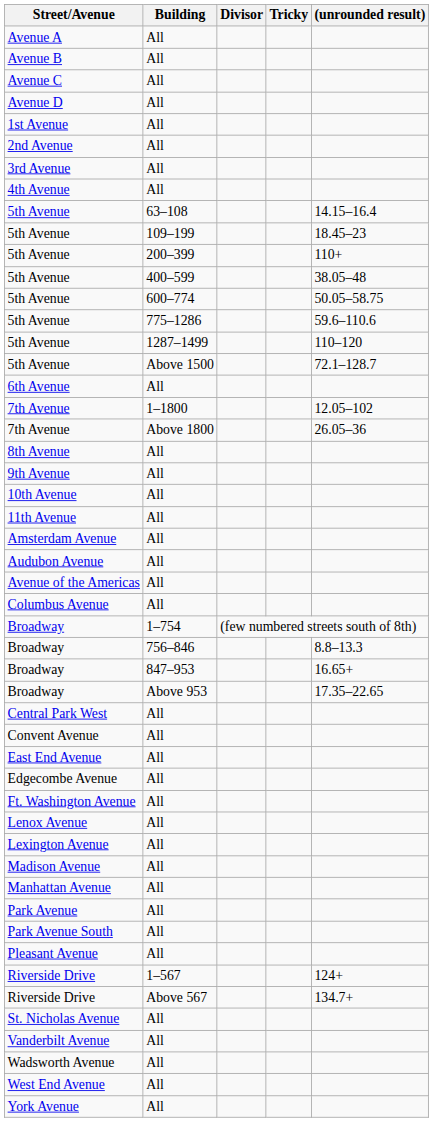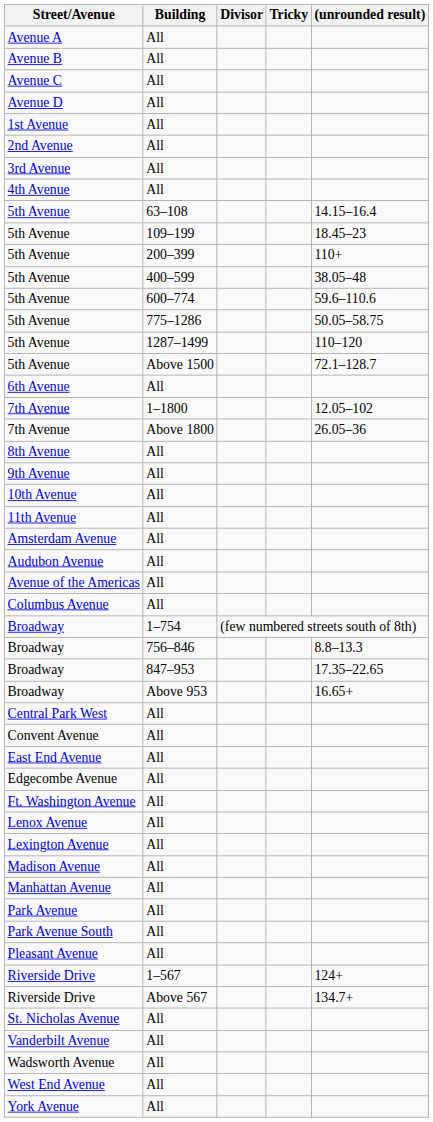 <table class="wikitable sortable">
 <tr>
 <th>Street/Avenue</th>
 <th>Building </th>
 <th>Divisor</th>
 <th>Tricky </th>
 <th>(unrounded result)</th>
 </tr>
 <tr>
 <td data-sort-value="0"><a href='#'>Avenue A</a></td>
 <td>All</td>
 <td></td>
 <td></td>
 <td></td>
 </tr>
 <tr>
 <td data-sort-value="-1"><a href='#'>Avenue B</a></td>
 <td>All</td>
 <td></td>
 <td></td>
 <td></td>
 </tr>
 <tr>
 <td data-sort-value="-2"><a href='#'>Avenue C</a></td>
 <td>All</td>
 <td></td>
 <td></td>
 <td></td>
 </tr>
 <tr>
 <td data-sort-value="-3"><a href='#'>Avenue D</a></td>
 <td>All</td>
 <td></td>
 <td></td>
 <td></td>
 </tr>
 <tr>
 <td data-sort-value="1"><a href='#'>1st Avenue</a></td>
 <td>All</td>
 <td></td>
 <td></td>
 <td></td>
 </tr>
 <tr>
 <td data-sort-value="2"><a href='#'>2nd Avenue</a></td>
 <td>All</td>
 <td></td>
 <td></td>
 <td></td>
 </tr>
 <tr>
 <td data-sort-value="3"><a href='#'>3rd Avenue</a></td>
 <td>All</td>
 <td></td>
 <td></td>
 <td></td>
 </tr>
 <tr>
 <td data-sort-value="4"><a href='#'>4th Avenue</a></td>
 <td>All</td>
 <td></td>
 <td></td>
 <td></td>
 </tr>
 <tr>
 <td data-sort-value="5.1"><a href='#'>5th Avenue</a></td>
 <td>63–108</td>
 <td></td>
 <td></td>
 <td>14.15–16.4</td>
 </tr>
 <tr>
 <td data-sort-value="5.2">5th Avenue</td>
 <td>109–199</td>
 <td></td>
 <td></td>
 <td>18.45–23</td>
 </tr>
 <tr>
 <td data-sort-value="5.3">5th Avenue</td>
 <td>200–399</td>
 <td></td>
 <td></td>
 <td>110+</td>
 </tr>
 <tr>
 <td data-sort-value="5.4">5th Avenue</td>
 <td>400–599</td>
 <td></td>
 <td></td>
 <td>38.05–48</td>
 </tr>
 <tr>
 <td data-sort-value="5.5">5th Avenue</td>
 <td>600–774</td>
 <td></td>
 <td></td>
-<td>50.05–58.75</td>
+<td>59.6–110.6</td>
 </tr>
 <tr>
 <td data-sort-value="5.6">5th Avenue</td>
 <td>775–1286</td>
 <td></td>
 <td></td>
-<td>59.6–110.6</td>
+<td>50.05–58.75</td>
 </tr>
 <tr>
 <td data-sort-value="5.7">5th Avenue</td>
 <td>1287–1499</td>
 <td></td>
 <td></td>
 <td>110–120</td>
 </tr>
 <tr>
 <td data-sort-value="5.8">5th Avenue</td>
 <td>Above 1500</td>
 <td></td>
 <td></td>
 <td>72.1–128.7</td>
 </tr>
 <tr>
 <td data-sort-value="6"><a href='#'>6th Avenue</a></td>
 <td>All</td>
 <td></td>
 <td></td>
 <td></td>
 </tr>
 <tr>
 <td data-sort-value="7.1"><a href='#'>7th Avenue</a></td>
 <td>1–1800</td>
 <td></td>
 <td></td>
 <td>12.05–102</td>
 </tr>
 <tr>
 <td data-sort-value="7.2">7th Avenue</td>
 <td>Above 1800</td>
 <td></td>
 <td></td>
 <td>26.05–36</td>
 </tr>
 <tr>
 <td data-sort-value="8"><a href='#'>8th Avenue</a></td>
 <td>All</td>
 <td></td>
 <td></td>
 <td></td>
 </tr>
 <tr>
 <td data-sort-value="9"><a href='#'>9th Avenue</a></td>
 <td>All</td>
 <td></td>
 <td></td>
 <td></td>
 </tr>
 <tr>
 <td data-sort-value="10"><a href='#'>10th Avenue</a></td>
 <td>All</td>
 <td></td>
 <td></td>
 <td></td>
 </tr>
 <tr>
 <td data-sort-value="11"><a href='#'>11th Avenue</a></td>
 <td>All</td>
 <td></td>
 <td></td>
 <td></td>
 </tr>
 <tr>
 <td><a href='#'>Amsterdam Avenue</a></td>
 <td>All</td>
 <td></td>
 <td></td>
 <td></td>
 </tr>
 <tr>
 <td><a href='#'>Audubon Avenue</a></td>
 <td>All</td>
 <td></td>
 <td></td>
 <td></td>
 </tr>
 <tr>
 <td><a href='#'>Avenue of the Americas</a></td>
 <td>All</td>
 <td></td>
 <td></td>
 <td></td>
 </tr>
 <tr>
 <td><a href='#'>Columbus Avenue</a></td>
 <td>All</td>
 <td></td>
 <td></td>
 <td></td>
 </tr>
 <tr>
 <td><a href='#'>Broadway</a></td>
 <td>1–754</td>
 <td colspan=3>(few numbered streets south of 8th)</td>
 </tr>
 <tr>
 <td>Broadway</td>
 <td>756–846</td>
 <td></td>
 <td></td>
 <td>8.8–13.3</td>
 </tr>
 <tr>
 <td>Broadway</td>
 <td>847–953</td>
 <td></td>
 <td></td>
-<td>16.65+</td>
+<td>17.35–22.65</td>
 </tr>
 <tr>
 <td>Broadway</td>
 <td>Above 953</td>
 <td></td>
 <td></td>
-<td>17.35–22.65</td>
+<td>16.65+</td>
 </tr>
 <tr>
 <td><a href='#'>Central Park West</a></td>
 <td>All</td>
 <td></td>
 <td></td>
 <td></td>
 </tr>
 <tr>
 <td>Convent Avenue</td>
 <td>All</td>
 <td></td>
 <td></td>
 <td></td>
 </tr>
 <tr>
 <td><a href='#'>East End Avenue</a></td>
 <td>All</td>
 <td></td>
 <td></td>
 <td></td>
 </tr>
 <tr>
 <td>Edgecombe Avenue</td>
 <td>All</td>
 <td></td>
 <td></td>
 <td></td>
 </tr>
 <tr>
 <td><a href='#'>Ft. Washington Avenue</a></td>
 <td>All</td>
 <td></td>
 <td></td>
 <td></td>
 </tr>
 <tr>
 <td><a href='#'>Lenox Avenue</a></td>
 <td>All</td>
 <td></td>
 <td></td>
 <td></td>
 </tr>
 <tr>
 <td><a href='#'>Lexington Avenue</a></td>
 <td>All</td>
 <td></td>
 <td></td>
 <td></td>
 </tr>
 <tr>
 <td><a href='#'>Madison Avenue</a></td>
 <td>All</td>
 <td></td>
 <td></td>
 <td></td>
 </tr>
 <tr>
 <td><a href='#'>Manhattan Avenue</a></td>
 <td>All</td>
 <td></td>
 <td></td>
 <td></td>
 </tr>
 <tr>
 <td><a href='#'>Park Avenue</a></td>
 <td>All</td>
 <td></td>
 <td></td>
 <td></td>
 </tr>
 <tr>
 <td><a href='#'>Park Avenue South</a></td>
 <td>All</td>
 <td></td>
 <td></td>
 <td></td>
 </tr>
 <tr>
 <td><a href='#'>Pleasant Avenue</a></td>
 <td>All</td>
 <td></td>
 <td></td>
 <td></td>
 </tr>
 <tr>
 <td><a href='#'>Riverside Drive</a></td>
 <td>1–567</td>
 <td></td>
 <td></td>
 <td>124+</td>
 </tr>
 <tr>
 <td>Riverside Drive</td>
 <td>Above 567</td>
 <td></td>
 <td></td>
 <td>134.7+</td>
 </tr>
 <tr>
 <td><a href='#'>St. Nicholas Avenue</a></td>
 <td>All</td>
 <td></td>
 <td></td>
 <td></td>
 </tr>
 <tr>
 <td><a href='#'>Vanderbilt Avenue</a></td>
 <td>All</td>
 <td></td>
 <td></td>
 <td></td>
 </tr>
 <tr>
 <td>Wadsworth Avenue</td>
 <td>All</td>
 <td></td>
 <td></td>
 <td></td>
 </tr>
 <tr>
 <td><a href='#'>West End Avenue</a></td>
 <td>All</td>
 <td></td>
 <td></td>
 <td></td>
 </tr>
 <tr>
 <td><a href='#'>York Avenue</a></td>
 <td>All</td>
 <td></td>
 <td></td>
 <td></td>
 </tr>
 </table>
